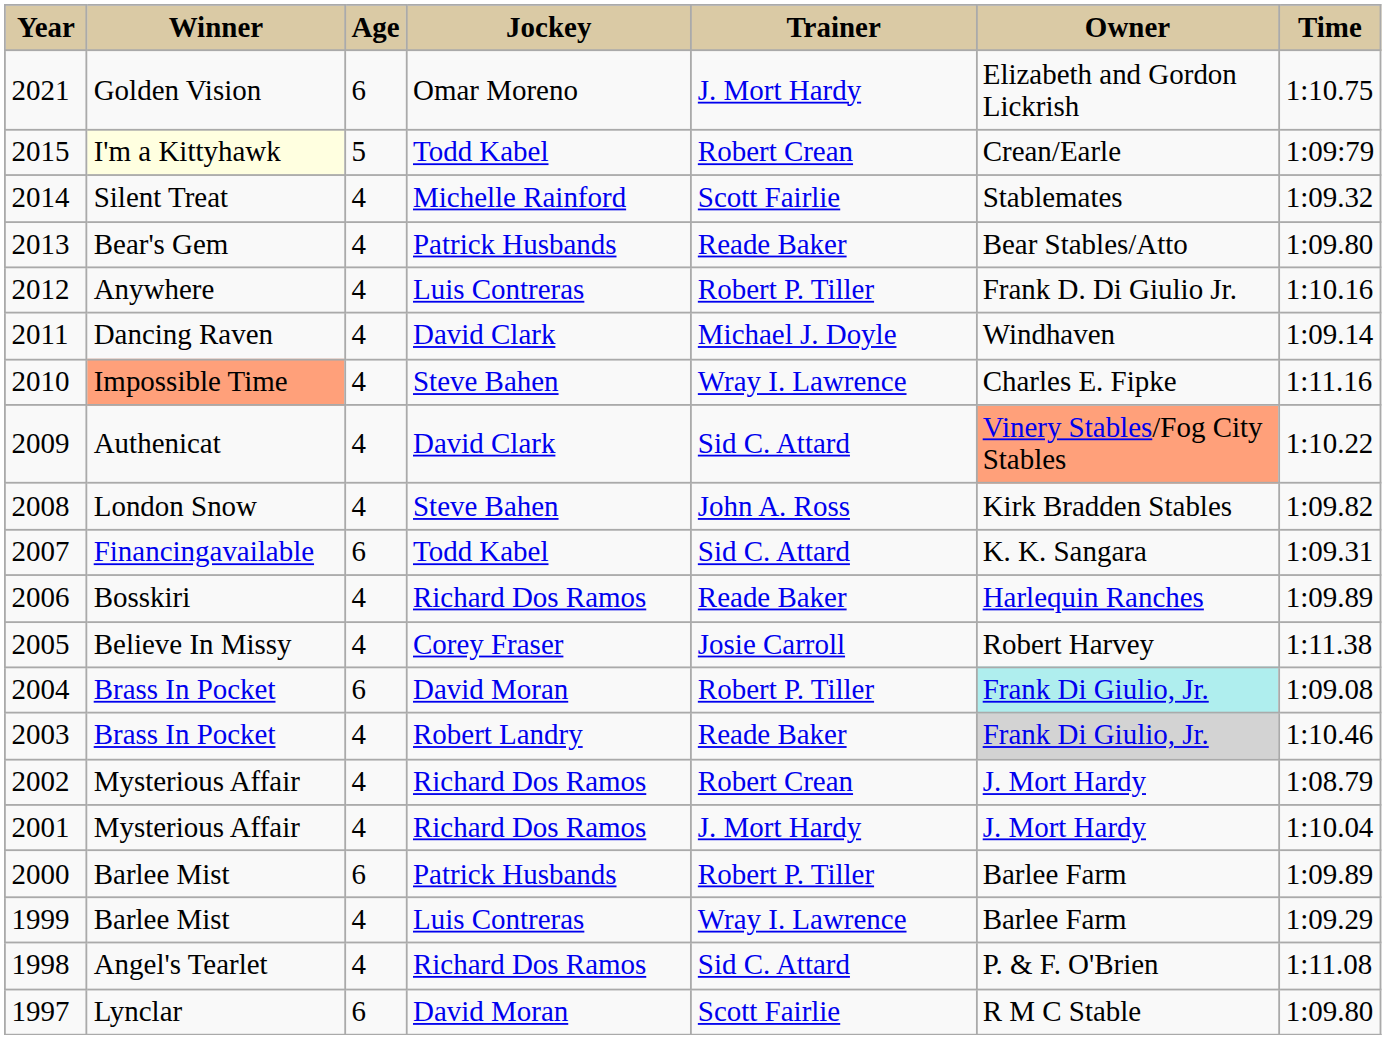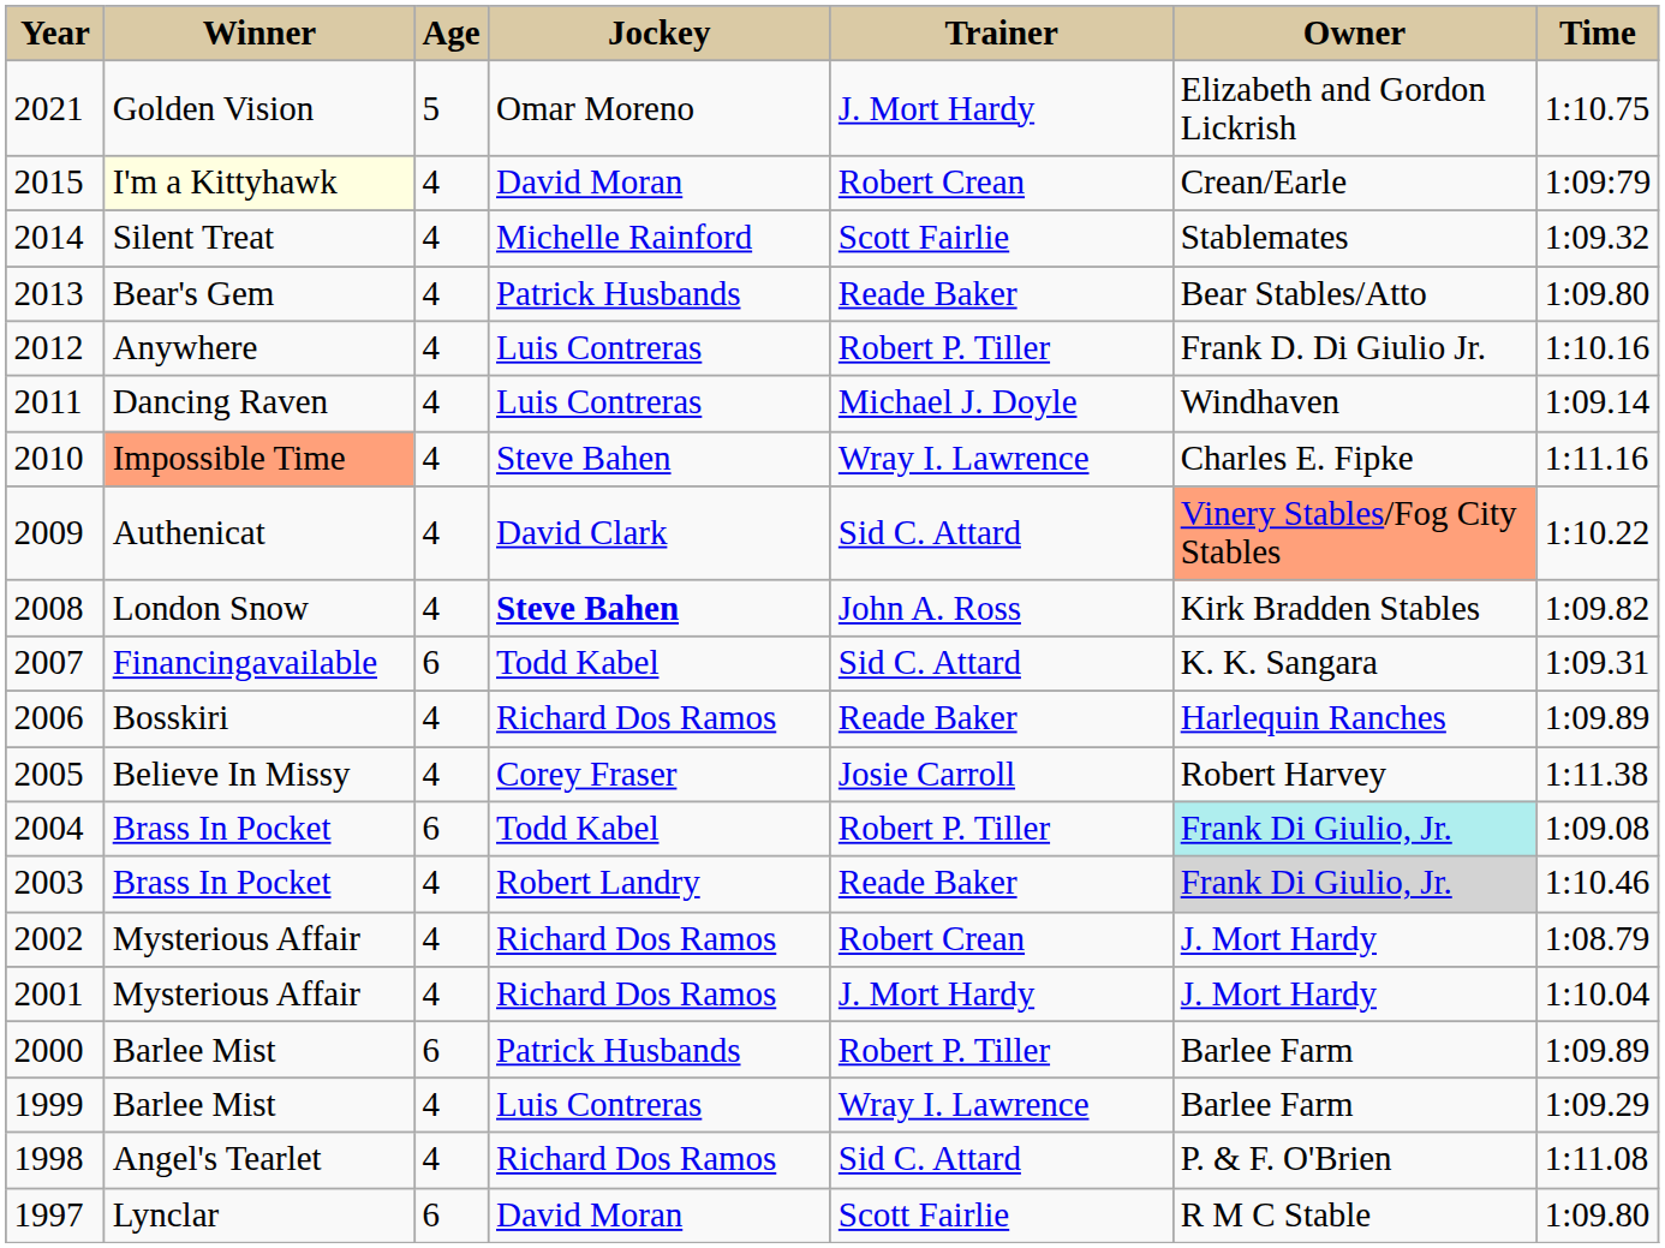 <table class="wikitable sortable">
 <tr>
 <th style="background-color:#DACAA5; width:38px">Year <br></th>
 <th style="background-color:#DACAA5; width:135px">Winner <br></th>
 <th style="background-color:#DACAA5">Age<br></th>
 <th style="background-color:#DACAA5; width:150px">Jockey <br></th>
 <th style="background-color:#DACAA5; width:150px">Trainer <br></th>
 <th style="background-color:#DACAA5; width:160px">Owner <br></th>
 <th style="background-color:#DACAA5">Time <br></th>
 </tr>
 <tr>
 <td>2021</td>
 <td>Golden Vision</td>
-<td>6</td>
+<td>5</td>
 <td>Omar Moreno</td>
 <td><a href='#'>J. Mort Hardy</a></td>
 <td>Elizabeth and Gordon Lickrish</td>
 <td>1:10.75</td>
 </tr>
 <tr>
 <td>2015</td>
 <td style="background: lightyellow;">I'm a Kittyhawk</td>
-<td>5</td>
-<td><a href='#'>Todd Kabel</a></td>
+<td>4</td>
+<td><a href='#'>David Moran</a></td>
 <td><a href='#'>Robert Crean</a></td>
 <td>Crean/Earle</td>
 <td>1:09:79</td>
 </tr>
 <tr>
 <td>2014</td>
 <td>Silent Treat</td>
 <td>4</td>
 <td><a href='#'>Michelle Rainford</a></td>
 <td><a href='#'>Scott Fairlie</a></td>
 <td>Stablemates</td>
 <td>1:09.32</td>
 </tr>
 <tr>
 <td>2013</td>
 <td>Bear's Gem</td>
 <td>4</td>
 <td><a href='#'>Patrick Husbands</a></td>
 <td><a href='#'>Reade Baker</a></td>
 <td>Bear Stables/Atto</td>
 <td>1:09.80</td>
 </tr>
 <tr>
 <td>2012</td>
 <td>Anywhere</td>
 <td>4</td>
 <td><a href='#'>Luis Contreras</a></td>
 <td><a href='#'>Robert P. Tiller</a></td>
 <td>Frank D. Di Giulio Jr.</td>
 <td>1:10.16</td>
 </tr>
 <tr>
 <td>2011</td>
 <td>Dancing Raven</td>
 <td>4</td>
-<td><a href='#'>David Clark</a></td>
+<td><a href='#'>Luis Contreras</a></td>
 <td><a href='#'>Michael J. Doyle</a></td>
 <td>Windhaven</td>
 <td>1:09.14</td>
 </tr>
 <tr>
 <td>2010</td>
 <td style="background: lightsalmon;">Impossible Time</td>
 <td>4</td>
 <td><a href='#'>Steve Bahen</a></td>
 <td><a href='#'>Wray I. Lawrence</a></td>
 <td>Charles E. Fipke</td>
 <td>1:11.16</td>
 </tr>
 <tr>
 <td>2009</td>
 <td>Authenicat</td>
 <td>4</td>
 <td><a href='#'>David Clark</a></td>
 <td><a href='#'>Sid C. Attard</a></td>
 <td style="background: lightsalmon;"><a href='#'>Vinery Stables</a>/Fog City Stables</td>
 <td>1:10.22</td>
 </tr>
 <tr>
 <td>2008</td>
 <td>London Snow</td>
 <td>4</td>
-<td><a href='#'>Steve Bahen</a></td>
+<td><strong><a href='#'>Steve Bahen</a></strong></td>
 <td><a href='#'>John A. Ross</a></td>
 <td>Kirk Bradden Stables</td>
 <td>1:09.82</td>
 </tr>
 <tr>
 <td>2007</td>
 <td><a href='#'>Financingavailable</a></td>
 <td>6</td>
 <td><a href='#'>Todd Kabel</a></td>
 <td><a href='#'>Sid C. Attard</a></td>
 <td>K. K. Sangara</td>
 <td>1:09.31</td>
 </tr>
 <tr>
 <td>2006</td>
 <td>Bosskiri</td>
 <td>4</td>
 <td><a href='#'>Richard Dos Ramos</a></td>
 <td><a href='#'>Reade Baker</a></td>
 <td><a href='#'>Harlequin Ranches</a></td>
 <td>1:09.89</td>
 </tr>
 <tr>
 <td>2005</td>
 <td>Believe In Missy</td>
 <td>4</td>
 <td><a href='#'>Corey Fraser</a></td>
 <td><a href='#'>Josie Carroll</a></td>
 <td>Robert Harvey</td>
 <td>1:11.38</td>
 </tr>
 <tr>
 <td>2004</td>
 <td><a href='#'>Brass In Pocket</a></td>
 <td>6</td>
-<td><a href='#'>David Moran</a></td>
+<td><a href='#'>Todd Kabel</a></td>
 <td><a href='#'>Robert P. Tiller</a></td>
 <td style="background: paleturquoise;"><a href='#'>Frank Di Giulio, Jr.</a></td>
 <td>1:09.08</td>
 </tr>
 <tr>
 <td>2003</td>
 <td><a href='#'>Brass In Pocket</a></td>
 <td>4</td>
 <td><a href='#'>Robert Landry</a></td>
 <td><a href='#'>Reade Baker</a></td>
 <td style="background: lightgrey;"><a href='#'>Frank Di Giulio, Jr.</a></td>
 <td>1:10.46</td>
 </tr>
 <tr>
 <td>2002</td>
 <td>Mysterious Affair</td>
 <td>4</td>
 <td><a href='#'>Richard Dos Ramos</a></td>
 <td><a href='#'>Robert Crean</a></td>
 <td><a href='#'>J. Mort Hardy</a></td>
 <td>1:08.79</td>
 </tr>
 <tr>
 <td>2001</td>
 <td>Mysterious Affair</td>
 <td>4</td>
 <td><a href='#'>Richard Dos Ramos</a></td>
 <td><a href='#'>J. Mort Hardy</a></td>
 <td><a href='#'>J. Mort Hardy</a></td>
 <td>1:10.04</td>
 </tr>
 <tr>
 <td>2000</td>
 <td>Barlee Mist</td>
 <td>6</td>
 <td><a href='#'>Patrick Husbands</a></td>
 <td><a href='#'>Robert P. Tiller</a></td>
 <td>Barlee Farm</td>
 <td>1:09.89</td>
 </tr>
 <tr>
 <td>1999</td>
 <td>Barlee Mist</td>
 <td>4</td>
 <td><a href='#'>Luis Contreras</a></td>
 <td><a href='#'>Wray I. Lawrence</a></td>
 <td>Barlee Farm</td>
 <td>1:09.29</td>
 </tr>
 <tr>
 <td>1998</td>
 <td>Angel's Tearlet</td>
 <td>4</td>
 <td><a href='#'>Richard Dos Ramos</a></td>
 <td><a href='#'>Sid C. Attard</a></td>
 <td>P. & F. O'Brien</td>
 <td>1:11.08</td>
 </tr>
 <tr>
 <td>1997</td>
 <td>Lynclar</td>
 <td>6</td>
 <td><a href='#'>David Moran</a></td>
 <td><a href='#'>Scott Fairlie</a></td>
 <td>R M C Stable</td>
 <td>1:09.80</td>
 </tr>
 <tr>
 </tr>
 </table>
